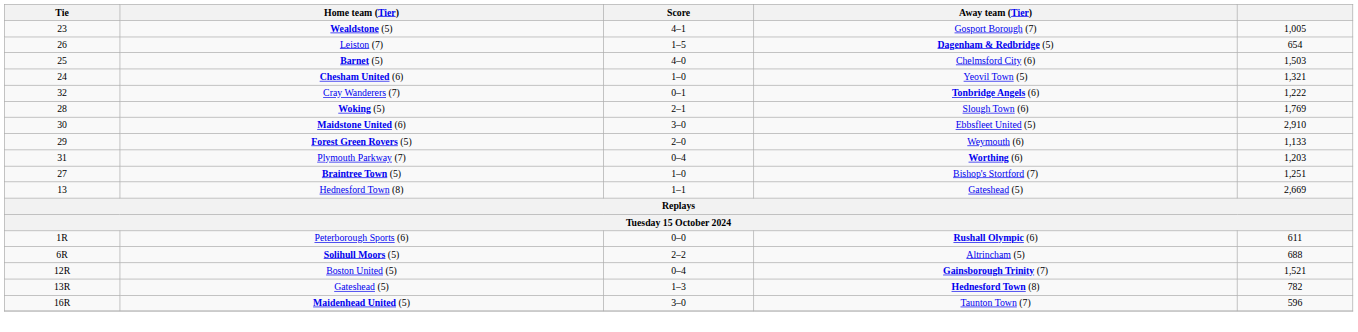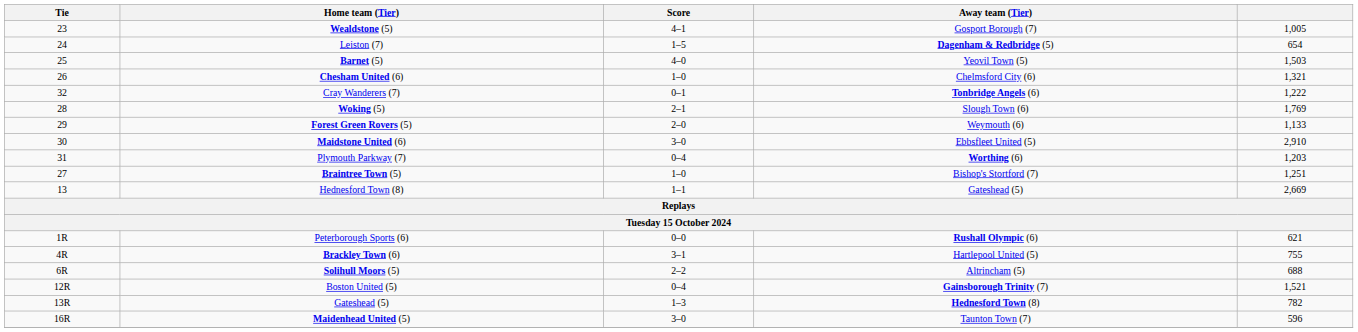 <table class="wikitable" style="text-align:center; font-size:90%; width:100%">
 <tr>
 <th scope="col" style="width:  8.43%;">Tie</th>
 <th scope="col" style="width: 35.29%;">Home team (<a href='#'>Tier</a>)</th>
 <th scope="col" style="width: 11.00%;">Score</th>
 <th scope="col" style="width: 35.29%;">Away team (<a href='#'>Tier</a>)</th>
 <th scope="col" style="width:  8.43%;"></th>
 </tr>
 <tr>
 <td>23</td>
 <td><strong><a href='#'>Wealdstone</a></strong> (5)</td>
 <td>4–1</td>
 <td><a href='#'>Gosport Borough</a> (7)</td>
 <td>1,005</td>
 </tr>
 <tr>
-<td>26</td>
+<td>24</td>
 <td><a href='#'>Leiston</a> (7)</td>
 <td>1–5</td>
 <td><strong><a href='#'>Dagenham & Redbridge</a></strong> (5)</td>
 <td>654</td>
 </tr>
 <tr>
 <td>25</td>
 <td><strong><a href='#'>Barnet</a></strong> (5)</td>
 <td>4–0</td>
-<td><a href='#'>Chelmsford City</a> (6)</td>
+<td><a href='#'>Yeovil Town</a> (5)</td>
 <td>1,503</td>
 </tr>
 <tr>
-<td>24</td>
+<td>26</td>
 <td><strong><a href='#'>Chesham United</a></strong> (6)</td>
 <td>1–0</td>
-<td><a href='#'>Yeovil Town</a> (5)</td>
+<td><a href='#'>Chelmsford City</a> (6)</td>
 <td>1,321</td>
 </tr>
 <tr>
 <td>32</td>
 <td><a href='#'>Cray Wanderers</a> (7)</td>
 <td>0–1</td>
 <td><strong><a href='#'>Tonbridge Angels</a></strong> (6)</td>
 <td>1,222</td>
 </tr>
 <tr>
 <td>28</td>
 <td><strong><a href='#'>Woking</a></strong> (5)</td>
 <td>2–1</td>
 <td><a href='#'>Slough Town</a> (6)</td>
 <td>1,769</td>
 </tr>
 <tr>
+<td>29</td>
+<td><strong><a href='#'>Forest Green Rovers</a></strong> (5)</td>
+<td>2–0</td>
+<td><a href='#'>Weymouth</a> (6)</td>
+<td>1,133</td>
+</tr>
+<tr>
 <td>30</td>
 <td><strong><a href='#'>Maidstone United</a></strong> (6)</td>
 <td>3–0</td>
 <td><a href='#'>Ebbsfleet United</a> (5)</td>
 <td>2,910</td>
-</tr>
-<tr>
-<td>29</td>
-<td><strong><a href='#'>Forest Green Rovers</a></strong> (5)</td>
-<td>2–0</td>
-<td><a href='#'>Weymouth</a> (6)</td>
-<td>1,133</td>
 </tr>
 <tr>
 <td>31</td>
 <td><a href='#'>Plymouth Parkway</a> (7)</td>
 <td>0–4</td>
 <td><strong><a href='#'>Worthing</a></strong> (6)</td>
 <td>1,203</td>
 </tr>
 <tr>
 <td>27</td>
 <td><strong><a href='#'>Braintree Town</a></strong> (5)</td>
 <td>1–0</td>
 <td><a href='#'>Bishop's Stortford</a> (7)</td>
 <td>1,251</td>
 </tr>
 <tr>
 <td>13</td>
 <td><a href='#'>Hednesford Town</a> (8)</td>
 <td>1–1</td>
 <td><a href='#'>Gateshead</a> (5)</td>
 <td>2,669</td>
 </tr>
 <tr>
 <th colspan="5">Replays</th>
 </tr>
 <tr>
 <th colspan="5">Tuesday 15 October 2024</th>
 </tr>
 <tr>
 <td>1R</td>
 <td><a href='#'>Peterborough Sports</a> (6)</td>
 <td>0–0 </td>
 <td><strong><a href='#'>Rushall Olympic</a></strong> (6)</td>
-<td>611</td>
+<td>621</td>
+</tr>
+<tr>
+<td>4R</td>
+<td><strong><a href='#'>Brackley Town</a></strong> (6)</td>
+<td>3–1</td>
+<td><a href='#'>Hartlepool United</a> (5)</td>
+<td>755</td>
 </tr>
 <tr>
 <td>6R</td>
 <td><strong><a href='#'>Solihull Moors</a></strong> (5)</td>
 <td>2–2 </td>
 <td><a href='#'>Altrincham</a> (5)</td>
 <td>688</td>
 </tr>
 <tr>
 <td>12R</td>
 <td><a href='#'>Boston United</a> (5)</td>
 <td>0–4</td>
 <td><strong><a href='#'>Gainsborough Trinity</a></strong> (7)</td>
 <td>1,521</td>
 </tr>
 <tr>
 <td>13R</td>
 <td><a href='#'>Gateshead</a> (5)</td>
 <td>1–3</td>
 <td><strong><a href='#'>Hednesford Town</a></strong> (8)</td>
 <td>782</td>
 </tr>
 <tr>
 <td>16R</td>
 <td><strong><a href='#'>Maidenhead United</a></strong> (5)</td>
 <td>3–0</td>
 <td><a href='#'>Taunton Town</a> (7)</td>
 <td>596</td>
 </tr>
 <tr>
 </tr>
 </table>
